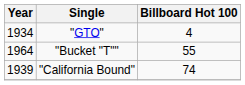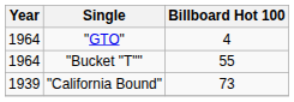 <table class="wikitable sortable">
 <tr>
 <th align="center">Year</th>
 <th align="center">Single</th>
 <th align="center">Billboard Hot 100</th>
 </tr>
 <tr>
-<td align="center">1934</td>
+<td align="center">1964</td>
 <td align="center">"<a href='#'>GTO</a>"</td>
 <td align="center">4</td>
 </tr>
 <tr>
 <td align="center">1964</td>
 <td align="center">"Bucket "T""</td>
 <td align="center">55</td>
 </tr>
 <tr>
 <td align="center">1939</td>
 <td align="center">"California Bound"</td>
-<td align="center">74</td>
+<td align="center">73</td>
 </tr>
 <tr>
 </tr>
 </table>
